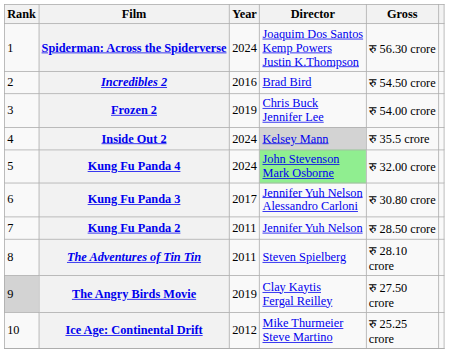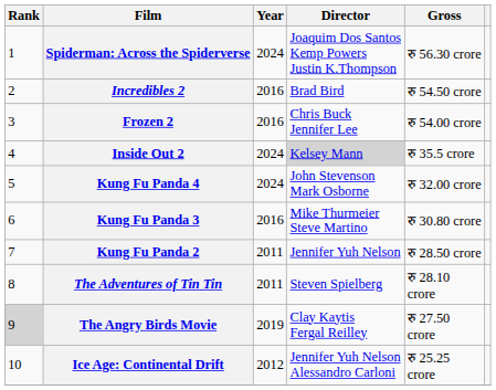 <table class="wikitable sortable plainrowheaders" style="margin:auto; margin:auto;">
 <tr>
 <th scope="col">Rank</th>
 <th scope="col">Film</th>
 <th scope="col">Year</th>
 <th scope="col">Director</th>
 <th scope="col">Gross</th>
 <th scope="col" class="unsortable"></th>
 </tr>
 <tr>
 <td>1</td>
 <th scope="row"><a href='#'>Spiderman: Across the Spiderverse</a></th>
 <td>2024</td>
 <td><a href='#'>Joaquim Dos Santos</a><br><a href='#'>Kemp Powers</a><br><a href='#'>Justin K.Thompson</a></td>
 <td>रु 56.30 crore</td>
 <td></td>
 </tr>
 <tr>
 <td>2</td>
 <th scope="row"><em><a href='#'>Incredibles 2</a></em></th>
 <td>2016</td>
 <td><a href='#'>Brad Bird</a></td>
 <td>रु 54.50 crore</td>
 <td></td>
 </tr>
 <tr>
 <td>3</td>
 <th><strong><a href='#'>Frozen 2</a></strong></th>
-<td>2019</td>
+<td>2016</td>
 <td><a href='#'>Chris Buck</a><br><a href='#'>Jennifer Lee</a></td>
 <td>रु 54.00 crore</td>
 <td></td>
 </tr>
 <tr>
 <td>4</td>
 <th scope="row"><a href='#'>Inside Out 2</a></th>
 <td>2024</td>
 <td style="background: lightgrey;"><a href='#'>Kelsey Mann</a></td>
 <td>रु 35.5 crore</td>
 <td></td>
 </tr>
 <tr>
 <td>5</td>
 <th scope="row"><a href='#'>Kung Fu Panda 4</a></th>
 <td>2024</td>
-<td style="background: lightgreen;"><a href='#'>John Stevenson</a><br><a href='#'>Mark Osborne</a></td>
+<td><a href='#'>John Stevenson</a><br><a href='#'>Mark Osborne</a></td>
 <td>रु 32.00 crore</td>
 <td></td>
 </tr>
 <tr>
 <td>6</td>
 <th scope="row"><a href='#'>Kung Fu Panda 3</a></th>
-<td>2017</td>
-<td><a href='#'>Jennifer Yuh Nelson</a><br><a href='#'>Alessandro Carloni</a></td>
+<td>2016</td>
+<td><a href='#'>Mike Thurmeier</a><br><a href='#'>Steve Martino</a></td>
 <td>रु 30.80 crore</td>
 <td></td>
 </tr>
 <tr>
 <td>7</td>
 <th scope="row"><a href='#'>Kung Fu Panda 2</a></th>
 <td>2011</td>
 <td><a href='#'>Jennifer Yuh Nelson</a></td>
 <td>रु 28.50 crore</td>
 <td></td>
 </tr>
 <tr>
 <td>8</td>
 <th scope="row"><em><a href='#'>The Adventures of Tin Tin</a></em></th>
 <td>2011</td>
 <td><a href='#'>Steven Spielberg</a></td>
 <td>रु 28.10<br>crore</td>
 <td></td>
 </tr>
 <tr>
 <td style="background: lightgrey;">9</td>
 <th scope="row"><a href='#'>The Angry Birds Movie</a></th>
 <td>2019</td>
 <td><a href='#'>Clay Kaytis</a><br><a href='#'>Fergal Reilley</a></td>
 <td>रु 27.50<br>crore</td>
 <td></td>
 </tr>
 <tr>
 <td>10</td>
 <th scope="row"><a href='#'>Ice Age: Continental Drift</a></th>
 <td>2012</td>
-<td><a href='#'>Mike Thurmeier</a><br><a href='#'>Steve Martino</a></td>
+<td><a href='#'>Jennifer Yuh Nelson</a><br><a href='#'>Alessandro Carloni</a></td>
 <td>रु 25.25<br>crore</td>
 <td></td>
 </tr>
 <tr>
 </tr>
 </table>
